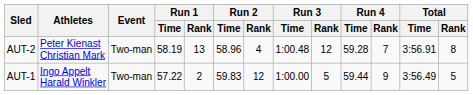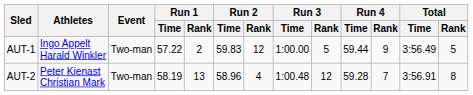 <table class="wikitable" border="1" style="font-size:90%">
 <tr>
 <th rowspan="2">Sled</th>
 <th rowspan="2">Athletes</th>
 <th rowspan="2">Event</th>
 <th colspan="2">Run 1</th>
 <th colspan="2">Run 2</th>
 <th colspan="2">Run 3</th>
 <th colspan="2">Run 4</th>
 <th colspan="2">Total</th>
 </tr>
 <tr>
 <th>Time</th>
 <th>Rank</th>
 <th>Time</th>
 <th>Rank</th>
 <th>Time</th>
 <th>Rank</th>
 <th>Time</th>
 <th>Rank</th>
 <th>Time</th>
 <th>Rank</th>
 </tr>
 <tr>
+<td align="center">AUT-1</td>
+<td><a href='#'>Ingo Appelt</a><br><a href='#'>Harald Winkler</a></td>
+<td>Two-man</td>
+<td align="center">57.22</td>
+<td align="center">2</td>
+<td align="center">59.83</td>
+<td align="center">12</td>
+<td align="center">1:00.00</td>
+<td align="center">5</td>
+<td align="center">59.44</td>
+<td align="center">9</td>
+<td align="center">3:56.49</td>
+<td align="center">5</td>
+</tr>
+<tr>
 <td align="center">AUT-2</td>
 <td><a href='#'>Peter Kienast</a><br><a href='#'>Christian Mark</a></td>
 <td>Two-man</td>
 <td align="center">58.19</td>
 <td align="center">13</td>
 <td align="center">58.96</td>
 <td align="center">4</td>
 <td align="center">1:00.48</td>
 <td align="center">12</td>
 <td align="center">59.28</td>
 <td align="center">7</td>
 <td align="center">3:56.91</td>
 <td align="center">8</td>
 </tr>
-<tr>
-<td align="center">AUT-1</td>
-<td><a href='#'>Ingo Appelt</a><br><a href='#'>Harald Winkler</a></td>
-<td>Two-man</td>
-<td align="center">57.22</td>
-<td align="center">2</td>
-<td align="center">59.83</td>
-<td align="center">12</td>
-<td align="center">1:00.00</td>
-<td align="center">5</td>
-<td align="center">59.44</td>
-<td align="center">9</td>
-<td align="center">3:56.49</td>
-<td align="center">5</td>
-</tr>
 </table>
